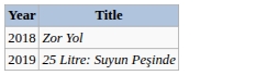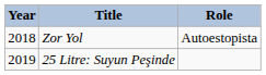 <table class="wikitable">
 <tr>
 <th style="background:#B0C4DE;">Year</th>
 <th style="background:#B0C4DE;">Title</th>
+<th style="background:#B0C4DE;">Role</th>
 </tr>
 <tr>
 <td>2018</td>
 <td><em>Zor Yol</em></td>
+<td>Autoestopista</td>
 </tr>
 <tr>
 <td>2019</td>
 <td><em>25 Litre: Suyun Peşinde</em></td>
+<td></td>
 </tr>
 </table>
